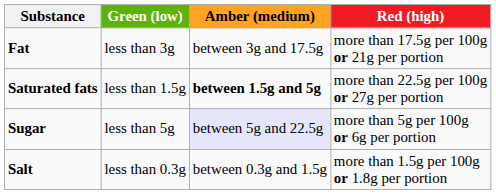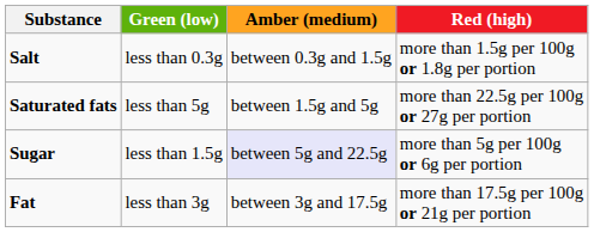 <table class="wikitable">
 <tr>
 <th>Substance</th>
 <th style="background: #5eb20b; color: white;">Green (low)<br></th>
 <th style="background: #ffa420;">Amber (medium)<br></th>
 <th style="background: #f01a24; color: white;">Red (high)</th>
 </tr>
 <tr>
+<td><strong>Salt</strong></td>
+<td>less than 0.3g</td>
+<td>between 0.3g and 1.5g</td>
+<td>more than 1.5g per 100g<br><strong>or</strong> 1.8g per portion</td>
+</tr>
+<tr>
+<td><strong>Saturated fats</strong></td>
+<td>less than 5g</td>
+<td>between 1.5g and 5g</td>
+<td>more than 22.5g per 100g<br><strong>or</strong> 27g per portion</td>
+</tr>
+<tr>
+<td><strong>Sugar</strong></td>
+<td>less than 1.5g</td>
+<td style="background: lavender;">between 5g and 22.5g</td>
+<td>more than 5g per 100g<br><strong>or</strong> 6g per portion</td>
+</tr>
+<tr>
 <td><strong>Fat</strong></td>
 <td>less than 3g</td>
 <td>between 3g and 17.5g</td>
 <td>more than 17.5g per 100g<br><strong>or</strong> 21g per portion</td>
 </tr>
-<tr>
-<td><strong>Saturated fats</strong></td>
-<td>less than 1.5g</td>
-<td><strong>between 1.5g and 5g</strong></td>
-<td>more than 22.5g per 100g<br><strong>or</strong> 27g per portion</td>
-</tr>
-<tr>
-<td><strong>Sugar</strong></td>
-<td>less than 5g</td>
-<td style="background: lavender;">between 5g and 22.5g</td>
-<td>more than 5g per 100g<br><strong>or</strong> 6g per portion</td>
-</tr>
-<tr>
-<td><strong>Salt</strong></td>
-<td>less than 0.3g</td>
-<td>between 0.3g and 1.5g</td>
-<td>more than 1.5g per 100g<br><strong>or</strong> 1.8g per portion</td>
-</tr>
 </table>
